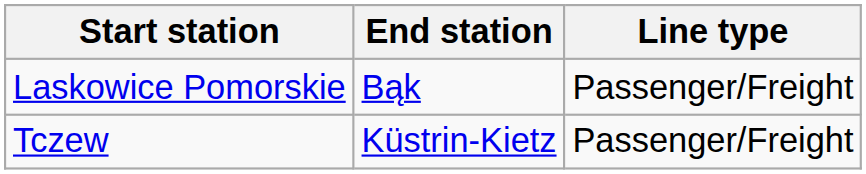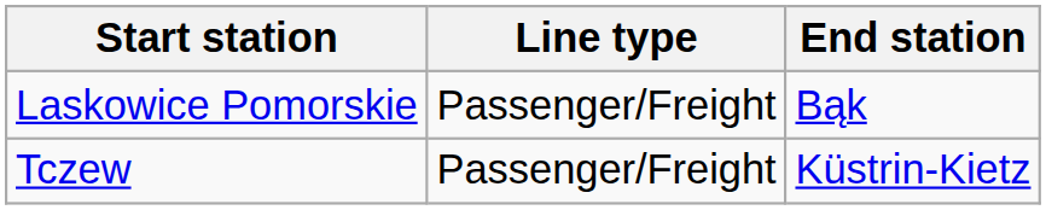 <table class="wikitable">
 <tr>
 <th>Start station</th>
+<th>Line type</th>
 <th>End station</th>
-<th>Line type</th>
 </tr>
 <tr>
 <td><a href='#'>Laskowice Pomorskie</a></td>
+<td>Passenger/Freight</td>
 <td><a href='#'>Bąk</a></td>
-<td>Passenger/Freight</td>
 </tr>
 <tr>
 <td><a href='#'>Tczew</a></td>
+<td>Passenger/Freight</td>
 <td><a href='#'>Küstrin-Kietz</a></td>
-<td>Passenger/Freight</td>
 </tr>
 </table>
